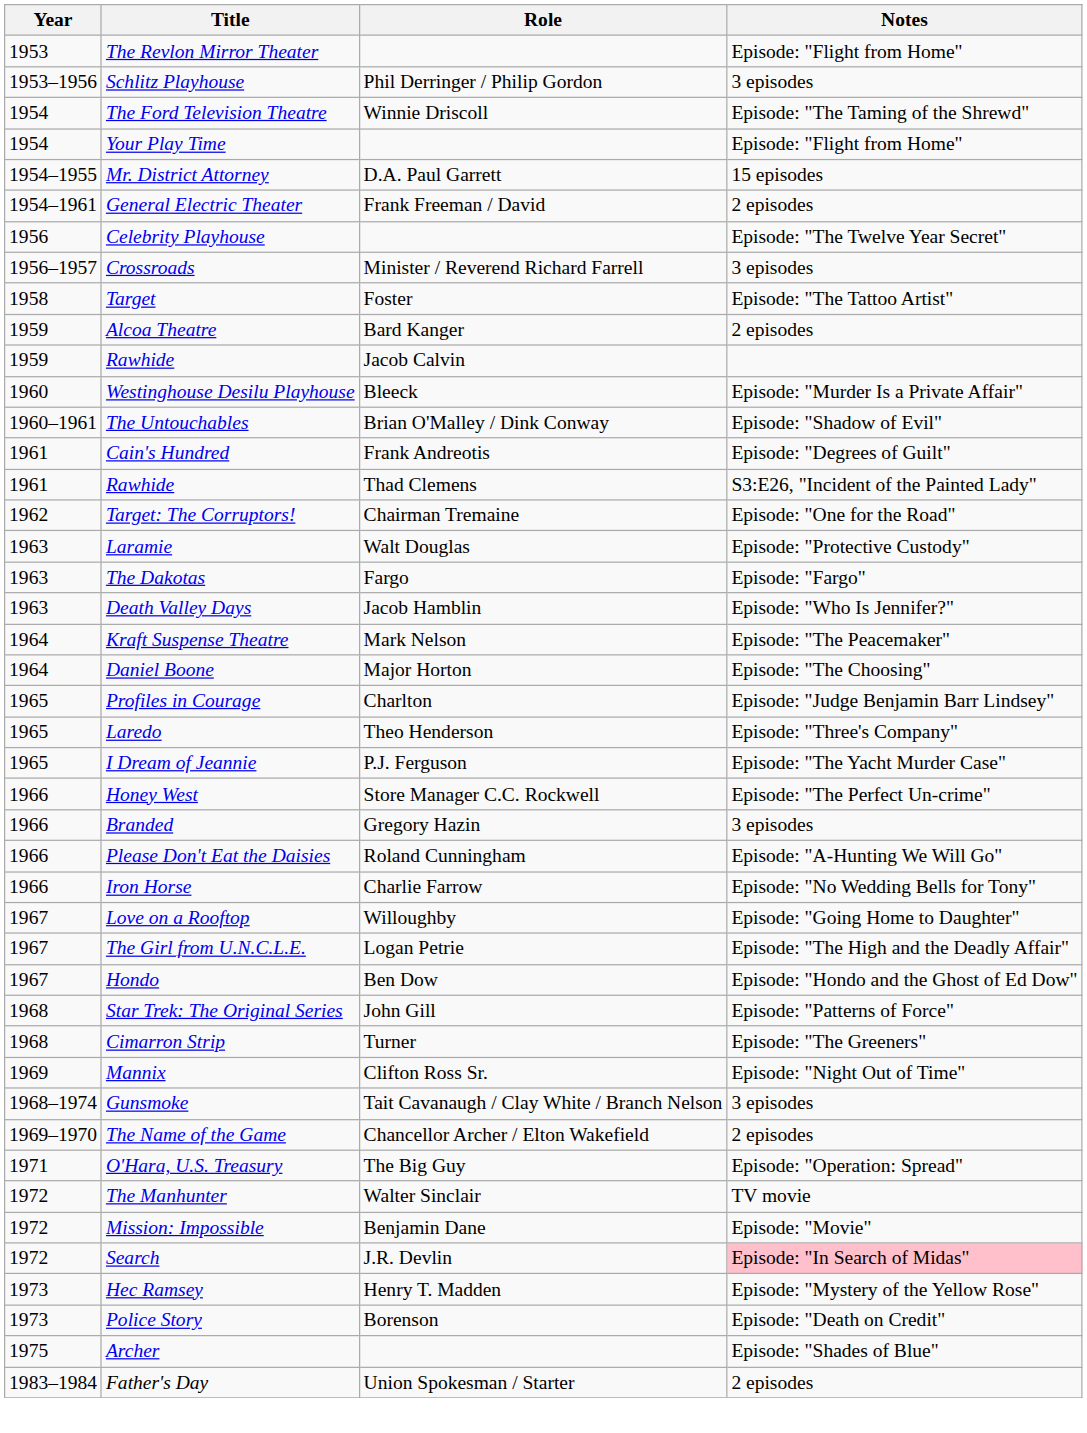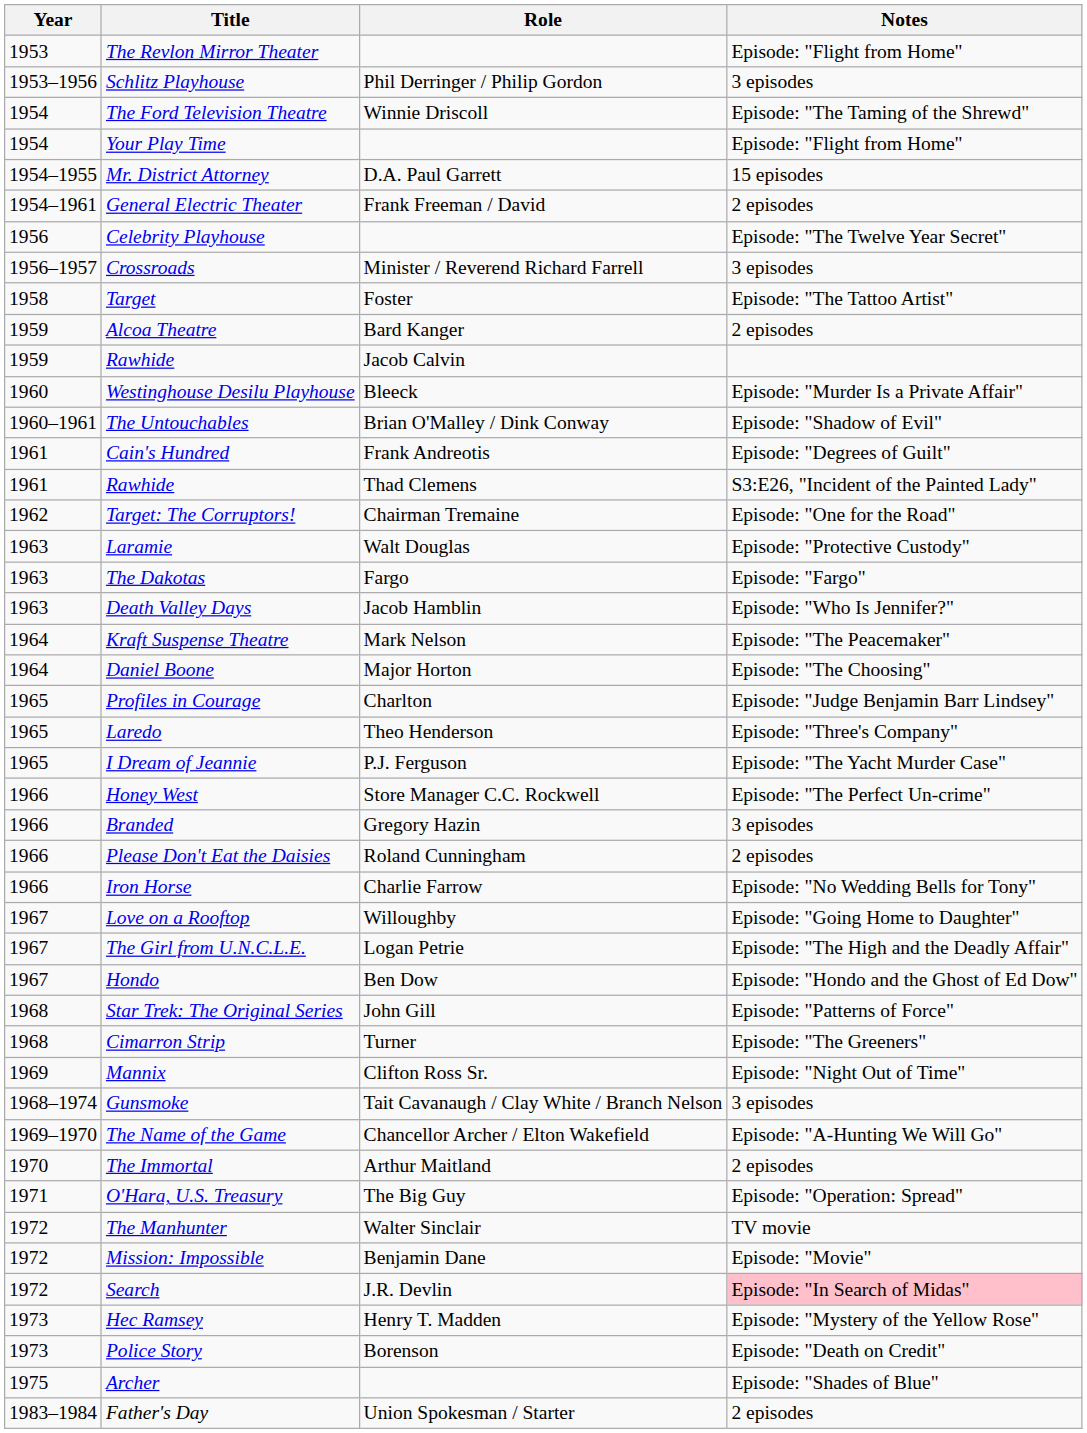 <table class="wikitable sortable">
 <tr>
 <th>Year</th>
 <th>Title</th>
 <th>Role</th>
 <th>Notes</th>
 </tr>
 <tr>
 <td>1953</td>
 <td><em><a href='#'>The Revlon Mirror Theater</a></em></td>
 <td></td>
 <td>Episode: "Flight from Home"</td>
 </tr>
 <tr>
 <td>1953–1956</td>
 <td><em><a href='#'>Schlitz Playhouse</a></em></td>
 <td>Phil Derringer / Philip Gordon</td>
 <td>3 episodes</td>
 </tr>
 <tr>
 <td>1954</td>
 <td><em><a href='#'>The Ford Television Theatre</a></em></td>
 <td>Winnie Driscoll</td>
 <td>Episode: "The Taming of the Shrewd"</td>
 </tr>
 <tr>
 <td>1954</td>
 <td><em><a href='#'>Your Play Time</a></em></td>
 <td></td>
 <td>Episode: "Flight from Home"</td>
 </tr>
 <tr>
 <td>1954–1955</td>
 <td><em><a href='#'>Mr. District Attorney</a></em></td>
 <td>D.A. Paul Garrett</td>
 <td>15 episodes</td>
 </tr>
 <tr>
 <td>1954–1961</td>
 <td><em><a href='#'>General Electric Theater</a></em></td>
 <td>Frank Freeman / David</td>
 <td>2 episodes</td>
 </tr>
 <tr>
 <td>1956</td>
 <td><em><a href='#'>Celebrity Playhouse</a></em></td>
 <td></td>
 <td>Episode: "The Twelve Year Secret"</td>
 </tr>
 <tr>
 <td>1956–1957</td>
 <td><em><a href='#'>Crossroads</a></em></td>
 <td>Minister / Reverend Richard Farrell</td>
 <td>3 episodes</td>
 </tr>
 <tr>
 <td>1958</td>
 <td><em><a href='#'>Target</a></em></td>
 <td>Foster</td>
 <td>Episode: "The Tattoo Artist"</td>
 </tr>
 <tr>
 <td>1959</td>
 <td><em><a href='#'>Alcoa Theatre</a></em></td>
 <td>Bard Kanger</td>
 <td>2 episodes</td>
 </tr>
 <tr>
 <td>1959</td>
 <td><em><a href='#'>Rawhide</a></em></td>
 <td>Jacob Calvin</td>
 <td></td>
 </tr>
 <tr>
 <td>1960</td>
 <td><em><a href='#'>Westinghouse Desilu Playhouse</a></em></td>
 <td>Bleeck</td>
 <td>Episode: "Murder Is a Private Affair"</td>
 </tr>
 <tr>
 <td>1960–1961</td>
 <td><em><a href='#'>The Untouchables</a></em></td>
 <td>Brian O'Malley / Dink Conway</td>
 <td>Episode: "Shadow of Evil"</td>
 </tr>
 <tr>
 <td>1961</td>
 <td><em><a href='#'>Cain's Hundred</a></em></td>
 <td>Frank Andreotis</td>
 <td>Episode: "Degrees of Guilt"</td>
 </tr>
 <tr>
 <td>1961</td>
 <td><em><a href='#'>Rawhide</a></em></td>
 <td>Thad Clemens</td>
 <td>S3:E26, "Incident of the Painted Lady"</td>
 </tr>
 <tr>
 <td>1962</td>
 <td><em><a href='#'>Target: The Corruptors!</a></em></td>
 <td>Chairman Tremaine</td>
 <td>Episode: "One for the Road"</td>
 </tr>
 <tr>
 <td>1963</td>
 <td><em><a href='#'>Laramie</a></em></td>
 <td>Walt Douglas</td>
 <td>Episode: "Protective Custody"</td>
 </tr>
 <tr>
 <td>1963</td>
 <td><em><a href='#'>The Dakotas</a></em></td>
 <td>Fargo</td>
 <td>Episode: "Fargo"</td>
 </tr>
 <tr>
 <td>1963</td>
 <td><em><a href='#'>Death Valley Days</a></em></td>
 <td>Jacob Hamblin</td>
 <td>Episode: "Who Is Jennifer?"</td>
 </tr>
 <tr>
 <td>1964</td>
 <td><em><a href='#'>Kraft Suspense Theatre</a></em></td>
 <td>Mark Nelson</td>
 <td>Episode: "The Peacemaker"</td>
 </tr>
 <tr>
 <td>1964</td>
 <td><em><a href='#'>Daniel Boone</a></em></td>
 <td>Major Horton</td>
 <td>Episode: "The Choosing"</td>
 </tr>
 <tr>
 <td>1965</td>
 <td><em><a href='#'>Profiles in Courage</a></em></td>
 <td>Charlton</td>
 <td>Episode: "Judge Benjamin Barr Lindsey"</td>
 </tr>
 <tr>
 <td>1965</td>
 <td><em><a href='#'>Laredo</a></em></td>
 <td>Theo Henderson</td>
 <td>Episode: "Three's Company"</td>
 </tr>
 <tr>
 <td>1965</td>
 <td><em><a href='#'>I Dream of Jeannie</a></em></td>
 <td>P.J. Ferguson</td>
 <td>Episode: "The Yacht Murder Case"</td>
 </tr>
 <tr>
 <td>1966</td>
 <td><em><a href='#'>Honey West</a></em></td>
 <td>Store Manager C.C. Rockwell</td>
 <td>Episode: "The Perfect Un-crime"</td>
 </tr>
 <tr>
 <td>1966</td>
 <td><em><a href='#'>Branded</a></em></td>
 <td>Gregory Hazin</td>
 <td>3 episodes</td>
 </tr>
 <tr>
 <td>1966</td>
 <td><em><a href='#'>Please Don't Eat the Daisies</a></em></td>
 <td>Roland Cunningham</td>
-<td>Episode: "A-Hunting We Will Go"</td>
+<td>2 episodes</td>
 </tr>
 <tr>
 <td>1966</td>
 <td><em><a href='#'>Iron Horse</a></em></td>
 <td>Charlie Farrow</td>
 <td>Episode: "No Wedding Bells for Tony"</td>
 </tr>
 <tr>
 <td>1967</td>
 <td><em><a href='#'>Love on a Rooftop</a></em></td>
 <td>Willoughby</td>
 <td>Episode: "Going Home to Daughter"</td>
 </tr>
 <tr>
 <td>1967</td>
 <td><em><a href='#'>The Girl from U.N.C.L.E.</a></em></td>
 <td>Logan Petrie</td>
 <td>Episode: "The High and the Deadly Affair"</td>
 </tr>
 <tr>
 <td>1967</td>
 <td><em><a href='#'>Hondo</a></em></td>
 <td>Ben Dow</td>
 <td>Episode: "Hondo and the Ghost of Ed Dow"</td>
 </tr>
 <tr>
 <td>1968</td>
 <td><em><a href='#'>Star Trek: The Original Series</a></em></td>
 <td>John Gill</td>
 <td>Episode: "Patterns of Force"</td>
 </tr>
 <tr>
 <td>1968</td>
 <td><em><a href='#'>Cimarron Strip</a></em></td>
 <td>Turner</td>
 <td>Episode: "The Greeners"</td>
 </tr>
 <tr>
 <td>1969</td>
 <td><em><a href='#'>Mannix</a></em></td>
 <td>Clifton Ross Sr.</td>
 <td>Episode: "Night Out of Time"</td>
 </tr>
 <tr>
 <td>1968–1974</td>
 <td><em><a href='#'>Gunsmoke</a></em></td>
 <td>Tait Cavanaugh / Clay White / Branch Nelson</td>
 <td>3 episodes</td>
 </tr>
 <tr>
 <td>1969–1970</td>
 <td><em><a href='#'>The Name of the Game</a></em></td>
 <td>Chancellor Archer / Elton Wakefield</td>
+<td>Episode: "A-Hunting We Will Go"</td>
+</tr>
+<tr>
+<td>1970</td>
+<td><em><a href='#'>The Immortal</a></em></td>
+<td>Arthur Maitland</td>
 <td>2 episodes</td>
 </tr>
 <tr>
 <td>1971</td>
 <td><em><a href='#'>O'Hara, U.S. Treasury</a></em></td>
 <td>The Big Guy</td>
 <td>Episode: "Operation: Spread"</td>
 </tr>
 <tr>
 <td>1972</td>
 <td><em><a href='#'>The Manhunter</a></em></td>
 <td>Walter Sinclair</td>
 <td>TV movie</td>
 </tr>
 <tr>
 <td>1972</td>
 <td><em><a href='#'>Mission: Impossible</a></em></td>
 <td>Benjamin Dane</td>
 <td>Episode: "Movie"</td>
 </tr>
 <tr>
 <td>1972</td>
 <td><em><a href='#'>Search</a></em></td>
 <td>J.R. Devlin</td>
 <td style="background: pink;">Episode: "In Search of Midas"</td>
 </tr>
 <tr>
 <td>1973</td>
 <td><em><a href='#'>Hec Ramsey</a></em></td>
 <td>Henry T. Madden</td>
 <td>Episode: "Mystery of the Yellow Rose"</td>
 </tr>
 <tr>
 <td>1973</td>
 <td><em><a href='#'>Police Story</a></em></td>
 <td>Borenson</td>
 <td>Episode: "Death on Credit"</td>
 </tr>
 <tr>
 <td>1975</td>
 <td><em><a href='#'>Archer</a></em></td>
 <td></td>
 <td>Episode: "Shades of Blue"</td>
 </tr>
 <tr>
 <td>1983–1984</td>
 <td><em>Father's Day</em></td>
 <td>Union Spokesman / Starter</td>
 <td>2 episodes</td>
 </tr>
 </table>
